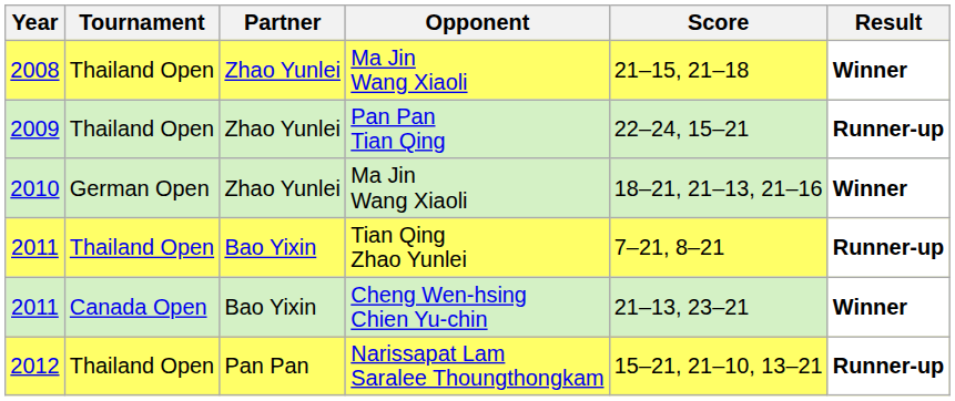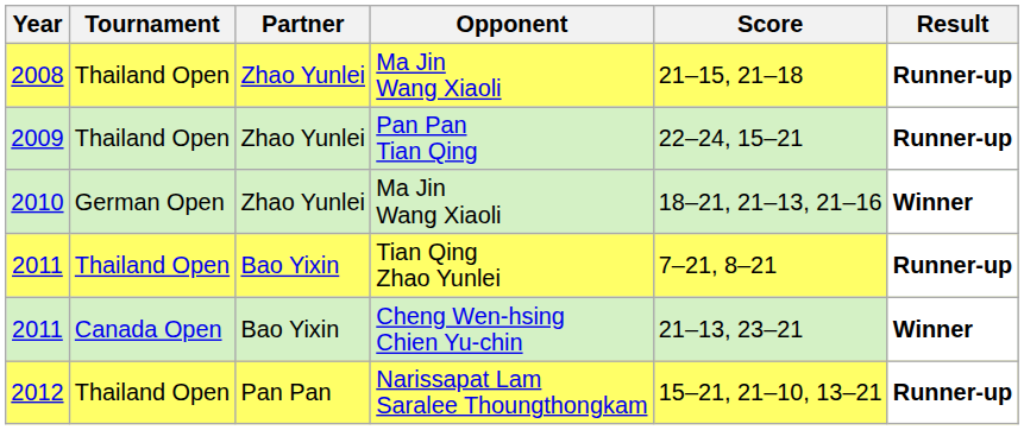 <table class="sortable wikitable" style="font-size: 90%;">
 <tr>
 <th>Year</th>
 <th>Tournament</th>
 <th>Partner</th>
 <th>Opponent</th>
 <th>Score</th>
 <th>Result</th>
 </tr>
 <tr style="background:#FFFF67">
 <td align="center"><a href='#'>2008</a></td>
 <td align="left">Thailand Open</td>
 <td align="left"> <a href='#'>Zhao Yunlei</a></td>
 <td align="left"> <a href='#'>Ma Jin</a> <br>  <a href='#'>Wang Xiaoli</a></td>
 <td align="left">21–15, 21–18</td>
-<td style="text-align:left; background:white"> <strong>Winner</strong></td>
+<td style="text-align:left; background:white"> <strong>Runner-up</strong></td>
 </tr>
 <tr style="background:#D4F1C5">
 <td align="center"><a href='#'>2009</a></td>
 <td align="left">Thailand Open</td>
 <td align="left"> Zhao Yunlei</td>
 <td align="left"> <a href='#'>Pan Pan</a> <br>  <a href='#'>Tian Qing</a></td>
 <td align="left">22–24, 15–21</td>
 <td style="text-align:left; background:white"> <strong>Runner-up</strong></td>
 </tr>
 <tr style="background:#D4F1C5">
 <td align="center"><a href='#'>2010</a></td>
 <td align="left">German Open</td>
 <td align="left"> Zhao Yunlei</td>
 <td align="left"> Ma Jin <br>  Wang Xiaoli</td>
 <td align="left">18–21, 21–13, 21–16</td>
 <td style="text-align:left; background:white"> <strong>Winner</strong></td>
 </tr>
 <tr style="background:#FFFF67">
 <td align="center"><a href='#'>2011</a></td>
 <td align="left"><a href='#'>Thailand Open</a></td>
 <td align="left"> <a href='#'>Bao Yixin</a></td>
 <td align="left"> Tian Qing <br>  Zhao Yunlei</td>
 <td align="left">7–21, 8–21</td>
 <td style="text-align:left; background:white"> <strong>Runner-up</strong></td>
 </tr>
 <tr style="background:#D4F1C5">
 <td align="center"><a href='#'>2011</a></td>
 <td align="left"><a href='#'>Canada Open</a></td>
 <td align="left"> Bao Yixin</td>
 <td align="left"> <a href='#'>Cheng Wen-hsing</a> <br>  <a href='#'>Chien Yu-chin</a></td>
 <td align="left">21–13, 23–21</td>
 <td style="text-align:left; background:white"> <strong>Winner</strong></td>
 </tr>
 <tr style="background:#FFFF67">
 <td align="center"><a href='#'>2012</a></td>
 <td align="left">Thailand Open</td>
 <td align="left"> Pan Pan</td>
 <td align="left"> <a href='#'>Narissapat Lam</a> <br>  <a href='#'>Saralee Thoungthongkam</a></td>
 <td align="left">15–21, 21–10, 13–21</td>
 <td style="text-align:left; background:white"> <strong>Runner-up</strong></td>
 </tr>
 </table>
